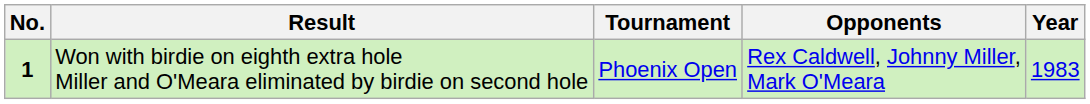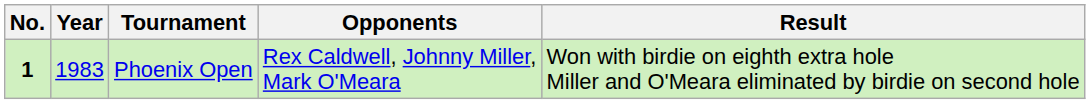 <table class="wikitable" style="font-size:95%;">
 <tr>
 <th>No.</th>
-<th>Result</th>
+<th>Year</th>
 <th>Tournament</th>
 <th>Opponents</th>
-<th>Year</th>
+<th>Result</th>
 </tr>
 <tr style="background:#D0F0C0;">
 <td align=center><strong>1</strong></td>
-<td>Won with birdie on eighth extra hole<br>Miller and O'Meara eliminated by birdie on second hole</td>
+<td><a href='#'>1983</a></td>
 <td><a href='#'>Phoenix Open</a></td>
 <td> <a href='#'>Rex Caldwell</a>,  <a href='#'>Johnny Miller</a>,<br> <a href='#'>Mark O'Meara</a></td>
-<td><a href='#'>1983</a></td>
+<td>Won with birdie on eighth extra hole<br>Miller and O'Meara eliminated by birdie on second hole</td>
 </tr>
 </table>
